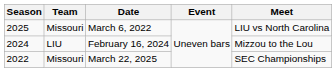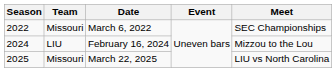 <table class="wikitable">
 <tr>
 <th>Season</th>
 <th>Team</th>
 <th>Date</th>
 <th>Event</th>
 <th>Meet</th>
 </tr>
 <tr>
-<td>2025</td>
+<td>2022</td>
 <td>Missouri</td>
 <td>March 6, 2022</td>
 <td rowspan="3">Uneven bars</td>
-<td>LIU vs North Carolina</td>
+<td>SEC Championships</td>
 </tr>
 <tr>
 <td>2024</td>
 <td>LIU</td>
 <td>February 16, 2024</td>
 <td>Mizzou to the Lou</td>
 </tr>
 <tr>
-<td>2022</td>
+<td>2025</td>
 <td>Missouri</td>
 <td>March 22, 2025</td>
-<td>SEC Championships</td>
+<td>LIU vs North Carolina</td>
 </tr>
 </table>
